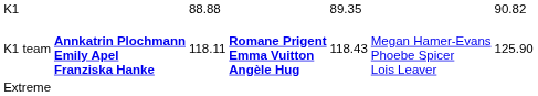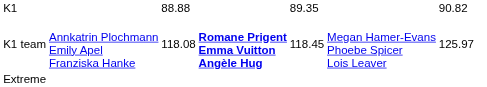 <table>
 <tr>
 <td>K1</td>
 <td></td>
 <td>88.88</td>
 <td></td>
 <td>89.35</td>
 <td></td>
 <td>90.82</td>
 </tr>
 <tr>
 <td>K1 team</td>
-<td><strong><br><a href='#'>Annkatrin Plochmann</a><br><a href='#'>Emily Apel</a><br><a href='#'>Franziska Hanke</a></strong></td>
-<td>118.11</td>
+<td><br><a href='#'>Annkatrin Plochmann</a><br><a href='#'>Emily Apel</a><br><a href='#'>Franziska Hanke</a></td>
+<td>118.08</td>
 <td><strong><br><a href='#'>Romane Prigent</a><br><a href='#'>Emma Vuitton</a><br><a href='#'>Angèle Hug</a></strong></td>
-<td>118.43</td>
+<td>118.45</td>
 <td><br><a href='#'>Megan Hamer-Evans</a><br><a href='#'>Phoebe Spicer</a><br><a href='#'>Lois Leaver</a></td>
-<td>125.90</td>
+<td>125.97</td>
 </tr>
 <tr>
 <td>Extreme</td>
 <td></td>
 <td></td>
 <td></td>
 <td></td>
 <td></td>
 <td></td>
 </tr>
 </table>
